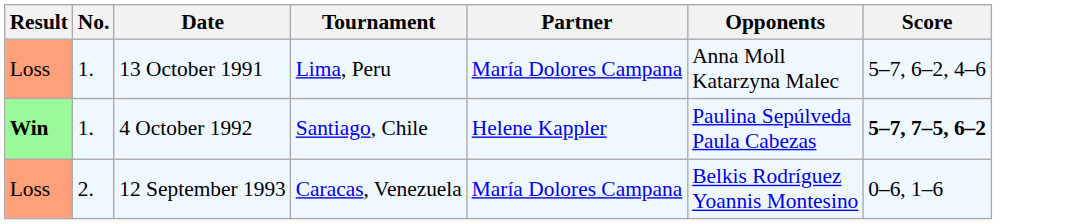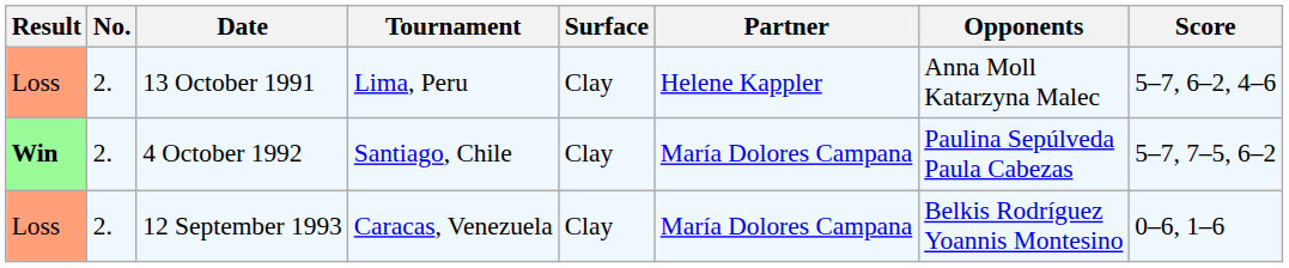 <table class="sortable wikitable" style=font-size:97%>
 <tr>
 <th>Result</th>
 <th>No.</th>
 <th>Date</th>
 <th>Tournament</th>
+<th>Surface</th>
 <th>Partner</th>
 <th>Opponents</th>
 <th>Score</th>
 </tr>
 <tr style="background:#f0f8ff;">
 <td style="background:#ffa07a;">Loss</td>
-<td>1.</td>
+<td>2.</td>
 <td>13 October 1991</td>
 <td><a href='#'>Lima</a>, Peru</td>
-<td> <a href='#'>María Dolores Campana</a></td>
+<td>Clay</td>
+<td> <a href='#'>Helene Kappler</a></td>
 <td> Anna Moll <br>  Katarzyna Malec</td>
 <td>5–7, 6–2, 4–6</td>
 </tr>
 <tr style="background:#f0f8ff;">
 <td style="background:#98fb98;"><strong>Win</strong></td>
-<td>1.</td>
+<td>2.</td>
 <td>4 October 1992</td>
 <td><a href='#'>Santiago</a>, Chile</td>
-<td> <a href='#'>Helene Kappler</a></td>
+<td>Clay</td>
+<td> <a href='#'>María Dolores Campana</a></td>
 <td> <a href='#'>Paulina Sepúlveda</a> <br>  <a href='#'>Paula Cabezas</a></td>
-<td><strong>5–7, 7–5, 6–2</strong></td>
+<td>5–7, 7–5, 6–2</td>
 </tr>
 <tr style="background:#f0f8ff;">
 <td style="background:#ffa07a;">Loss</td>
 <td>2.</td>
 <td>12 September 1993</td>
 <td><a href='#'>Caracas</a>, Venezuela</td>
+<td>Clay</td>
 <td> <a href='#'>María Dolores Campana</a></td>
 <td> <a href='#'>Belkis Rodríguez</a> <br>  <a href='#'>Yoannis Montesino</a></td>
 <td>0–6, 1–6</td>
 </tr>
 </table>
